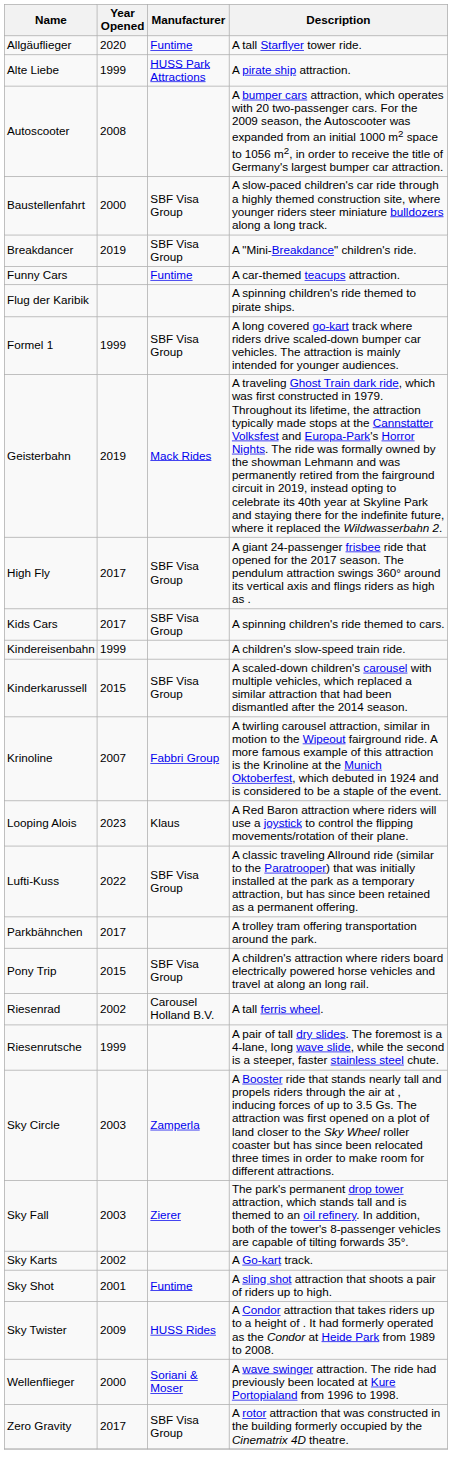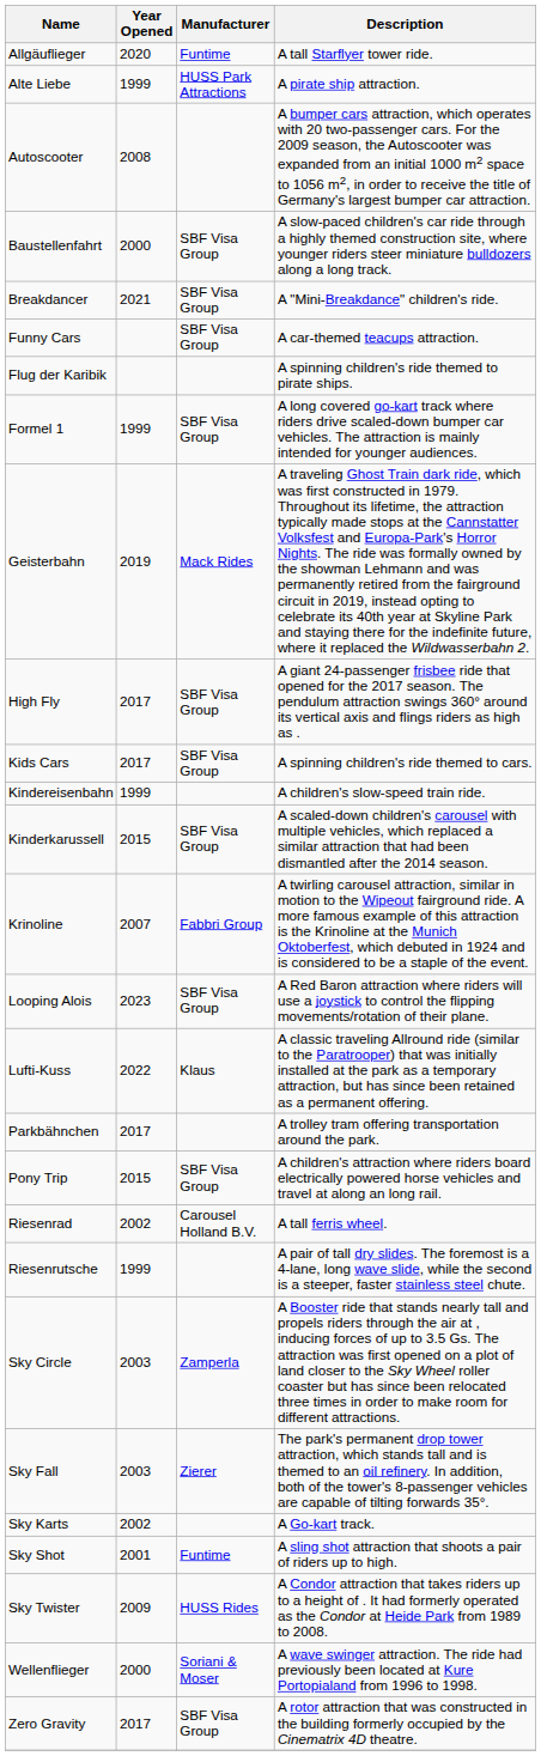 <table class="wikitable sortable">
 <tr>
 <th>Name</th>
 <th>Year Opened</th>
 <th>Manufacturer</th>
 <th>Description</th>
 </tr>
 <tr>
 <td>Allgäuflieger</td>
 <td>2020</td>
 <td><a href='#'>Funtime</a></td>
 <td>A  tall <a href='#'>Starflyer</a> tower ride.</td>
 </tr>
 <tr>
 <td>Alte Liebe</td>
 <td>1999</td>
 <td><a href='#'>HUSS Park Attractions</a></td>
 <td>A <a href='#'>pirate ship</a> attraction.</td>
 </tr>
 <tr>
 <td>Autoscooter</td>
 <td>2008</td>
 <td></td>
 <td>A <a href='#'>bumper cars</a> attraction, which operates with 20 two-passenger cars. For the 2009 season, the Autoscooter was expanded from an initial 1000 m<sup>2</sup> space to 1056 m<sup>2</sup>, in order to receive the title of Germany's largest bumper car attraction.</td>
 </tr>
 <tr>
 <td>Baustellenfahrt</td>
 <td>2000</td>
 <td>SBF Visa Group</td>
 <td>A slow-paced children's car ride through a highly themed construction site, where younger riders steer miniature <a href='#'>bulldozers</a> along a  long track.</td>
 </tr>
 <tr>
 <td>Breakdancer</td>
-<td>2019</td>
+<td>2021</td>
 <td>SBF Visa Group</td>
 <td>A "Mini-<a href='#'>Breakdance</a>" children's ride.</td>
 </tr>
 <tr>
 <td>Funny Cars</td>
 <td></td>
-<td><a href='#'>Funtime</a></td>
+<td>SBF Visa Group</td>
 <td>A car-themed <a href='#'>teacups</a> attraction.</td>
 </tr>
 <tr>
 <td>Flug der Karibik</td>
 <td></td>
 <td></td>
 <td>A spinning children's ride themed to pirate ships.</td>
 </tr>
 <tr>
 <td>Formel 1</td>
 <td>1999</td>
 <td>SBF Visa Group</td>
 <td>A  long covered <a href='#'>go-kart</a> track where riders drive scaled-down bumper car vehicles. The attraction is mainly intended for younger audiences.</td>
 </tr>
 <tr>
 <td>Geisterbahn</td>
 <td>2019</td>
 <td><a href='#'>Mack Rides</a></td>
 <td>A traveling <a href='#'>Ghost Train dark ride</a>, which was first constructed in 1979. Throughout its lifetime, the attraction typically made stops at the <a href='#'>Cannstatter Volksfest</a> and <a href='#'>Europa-Park</a>'s <a href='#'>Horror Nights</a>. The ride was formally owned by the showman Lehmann and was permanently retired from the fairground circuit in 2019, instead opting to celebrate its 40th year at Skyline Park and staying there for the indefinite future, where it replaced the <em>Wildwasserbahn 2</em>.</td>
 </tr>
 <tr>
 <td>High Fly</td>
 <td>2017</td>
 <td>SBF Visa Group</td>
 <td>A giant 24-passenger <a href='#'>frisbee</a> ride that opened for the 2017 season. The pendulum attraction swings 360° around its vertical axis and flings riders as high as .</td>
 </tr>
 <tr>
 <td>Kids Cars</td>
 <td>2017</td>
 <td>SBF Visa Group</td>
 <td>A spinning children's ride themed to cars.</td>
 </tr>
 <tr>
 <td>Kindereisenbahn</td>
 <td>1999</td>
 <td></td>
 <td>A children's slow-speed train ride.</td>
 </tr>
 <tr>
 <td>Kinderkarussell</td>
 <td>2015</td>
 <td>SBF Visa Group</td>
 <td>A scaled-down children's <a href='#'>carousel</a> with multiple vehicles, which replaced a similar attraction that had been dismantled after the 2014 season.</td>
 </tr>
 <tr>
 <td>Krinoline</td>
 <td>2007</td>
 <td><a href='#'>Fabbri Group</a></td>
 <td>A twirling carousel attraction, similar in motion to the <a href='#'>Wipeout</a> fairground ride. A more famous example of this attraction is the Krinoline at the <a href='#'>Munich</a> <a href='#'>Oktoberfest</a>, which debuted in 1924 and is considered to be a staple of the event.</td>
 </tr>
 <tr>
 <td>Looping Alois</td>
 <td>2023</td>
-<td>Klaus</td>
+<td>SBF Visa Group</td>
 <td>A Red Baron attraction where riders will use a <a href='#'>joystick</a> to control the flipping movements/rotation of their plane.</td>
 </tr>
 <tr>
 <td>Lufti-Kuss</td>
 <td>2022</td>
-<td>SBF Visa Group</td>
+<td>Klaus</td>
 <td>A classic traveling Allround ride (similar to the <a href='#'>Paratrooper</a>) that was initially installed at the park as a temporary attraction, but has since been retained as a permanent offering.</td>
 </tr>
 <tr>
 <td>Parkbähnchen</td>
 <td>2017</td>
 <td></td>
 <td>A trolley tram offering transportation around the park.</td>
 </tr>
 <tr>
 <td>Pony Trip</td>
 <td>2015</td>
 <td>SBF Visa Group</td>
 <td>A children's attraction where riders board electrically powered horse vehicles and travel at  along an  long rail.</td>
 </tr>
 <tr>
 <td>Riesenrad</td>
 <td>2002</td>
 <td>Carousel Holland B.V.</td>
 <td>A  tall <a href='#'>ferris wheel</a>.</td>
 </tr>
 <tr>
 <td>Riesenrutsche</td>
 <td>1999</td>
 <td></td>
 <td>A pair of  tall <a href='#'>dry slides</a>. The foremost is a 4-lane,  long <a href='#'>wave slide</a>, while the second is a steeper, faster <a href='#'>stainless steel</a> chute.</td>
 </tr>
 <tr>
 <td>Sky Circle</td>
 <td>2003</td>
 <td><a href='#'>Zamperla</a></td>
 <td>A <a href='#'>Booster</a> ride that stands nearly  tall and propels riders through the air at , inducing forces of up to 3.5 Gs. The attraction was first opened on a plot of land closer to the <em>Sky Wheel</em> roller coaster but has since been relocated three times in order to make room for different attractions.</td>
 </tr>
 <tr>
 <td>Sky Fall</td>
 <td>2003</td>
 <td><a href='#'>Zierer</a></td>
 <td>The park's permanent <a href='#'>drop tower</a> attraction, which stands  tall and is themed to an <a href='#'>oil refinery</a>. In addition, both of the tower's 8-passenger vehicles are capable of tilting forwards 35°.</td>
 </tr>
 <tr>
 <td>Sky Karts</td>
 <td>2002</td>
 <td></td>
 <td>A  <a href='#'>Go-kart</a> track.</td>
 </tr>
 <tr>
 <td>Sky Shot</td>
 <td>2001</td>
 <td><a href='#'>Funtime</a></td>
 <td>A <a href='#'>sling shot</a> attraction that shoots a pair of riders up to  high.</td>
 </tr>
 <tr>
 <td>Sky Twister</td>
 <td>2009</td>
 <td><a href='#'>HUSS Rides</a></td>
 <td>A <a href='#'>Condor</a> attraction that takes riders up to a height of . It had formerly operated as the <em>Condor</em> at <a href='#'>Heide Park</a> from 1989 to 2008.</td>
 </tr>
 <tr>
 <td>Wellenflieger</td>
 <td>2000</td>
 <td><a href='#'>Soriani & Moser</a></td>
 <td>A <a href='#'>wave swinger</a> attraction. The ride had previously been located at <a href='#'>Kure Portopialand</a> from 1996 to 1998.</td>
 </tr>
 <tr>
 <td>Zero Gravity</td>
 <td>2017</td>
 <td>SBF Visa Group</td>
 <td>A <a href='#'>rotor</a> attraction that was constructed in the building formerly occupied by the <em>Cinematrix 4D</em> theatre.</td>
 </tr>
 <tr>
 </tr>
 </table>
